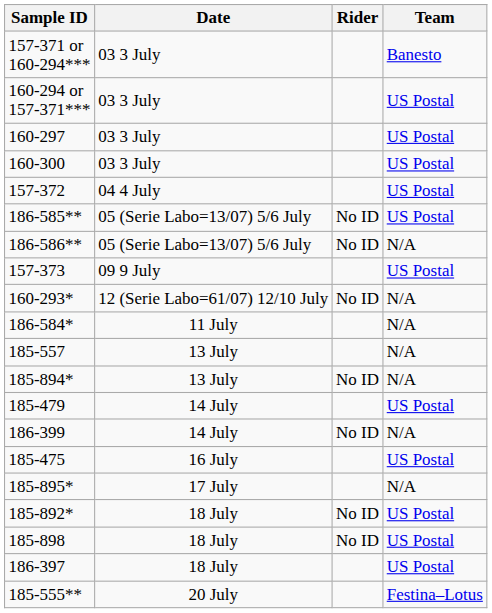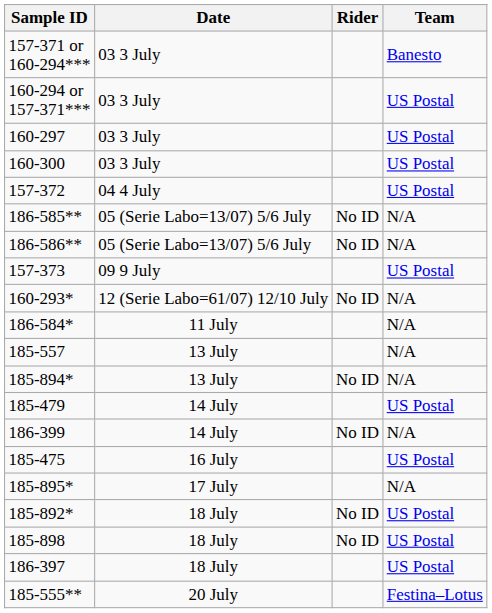 <table class="wikitable">
 <tr>
 <th>Sample ID</th>
 <th scope="col">Date</th>
 <th scope="col">Rider</th>
 <th scope="col">Team</th>
 </tr>
 <tr>
 <td>157-371 or<br>160-294***</td>
 <td><span>03</span> 3 July</td>
 <td></td>
 <td><a href='#'>Banesto</a></td>
 </tr>
 <tr>
 <td>160-294 or<br>157-371***</td>
 <td><span>03</span> 3 July</td>
 <td></td>
 <td><a href='#'>US Postal</a></td>
 </tr>
 <tr>
 <td>160-297</td>
 <td><span>03</span> 3 July</td>
 <td></td>
 <td><a href='#'>US Postal</a></td>
 </tr>
 <tr>
 <td>160-300</td>
 <td><span>03</span> 3 July</td>
 <td></td>
 <td><a href='#'>US Postal</a></td>
 </tr>
 <tr>
 <td>157-372</td>
 <td><span>04</span> 4 July</td>
 <td></td>
 <td><a href='#'>US Postal</a></td>
 </tr>
 <tr>
 <td>186-585**</td>
 <td><span>05 (Serie Labo=13/07)</span> 5/6 July</td>
 <td>No ID</td>
-<td><a href='#'>US Postal</a></td>
+<td>N/A</td>
 </tr>
 <tr>
 <td>186-586**</td>
 <td><span>05 (Serie Labo=13/07)</span> 5/6 July</td>
 <td>No ID</td>
 <td>N/A</td>
 </tr>
 <tr>
 <td>157-373</td>
 <td><span>09</span> 9 July</td>
 <td></td>
 <td><a href='#'>US Postal</a></td>
 </tr>
 <tr>
 <td>160-293*</td>
 <td><span>12 (Serie Labo=61/07)</span> 12/10 July</td>
 <td>No ID</td>
 <td>N/A</td>
 </tr>
 <tr>
 <td>186-584*</td>
 <td style="text-align:center;">11 July</td>
 <td></td>
 <td>N/A</td>
 </tr>
 <tr>
 <td>185-557</td>
 <td style="text-align:center;">13 July</td>
 <td></td>
 <td>N/A</td>
 </tr>
 <tr>
 <td>185-894*</td>
 <td style="text-align:center;">13 July</td>
 <td>No ID</td>
 <td>N/A</td>
 </tr>
 <tr>
 <td>185-479</td>
 <td style="text-align:center;">14 July</td>
 <td></td>
 <td><a href='#'>US Postal</a></td>
 </tr>
 <tr>
 <td>186-399</td>
 <td style="text-align:center;">14 July</td>
 <td>No ID</td>
 <td>N/A</td>
 </tr>
 <tr>
 <td>185-475</td>
 <td style="text-align:center;">16 July</td>
 <td></td>
 <td><a href='#'>US Postal</a></td>
 </tr>
 <tr>
 <td>185-895*</td>
 <td style="text-align:center;">17 July</td>
 <td></td>
 <td>N/A</td>
 </tr>
 <tr>
 <td>185-892*</td>
 <td style="text-align:center;">18 July</td>
 <td>No ID</td>
 <td><a href='#'>US Postal</a></td>
 </tr>
 <tr>
 <td>185-898</td>
 <td style="text-align:center;">18 July</td>
 <td>No ID</td>
 <td><a href='#'>US Postal</a></td>
 </tr>
 <tr>
 <td>186-397</td>
 <td style="text-align:center;">18 July</td>
 <td></td>
 <td><a href='#'>US Postal</a></td>
 </tr>
 <tr>
 <td>185-555**</td>
 <td style="text-align:center;">20 July</td>
 <td></td>
 <td><a href='#'>Festina–Lotus</a></td>
 </tr>
 </table>
